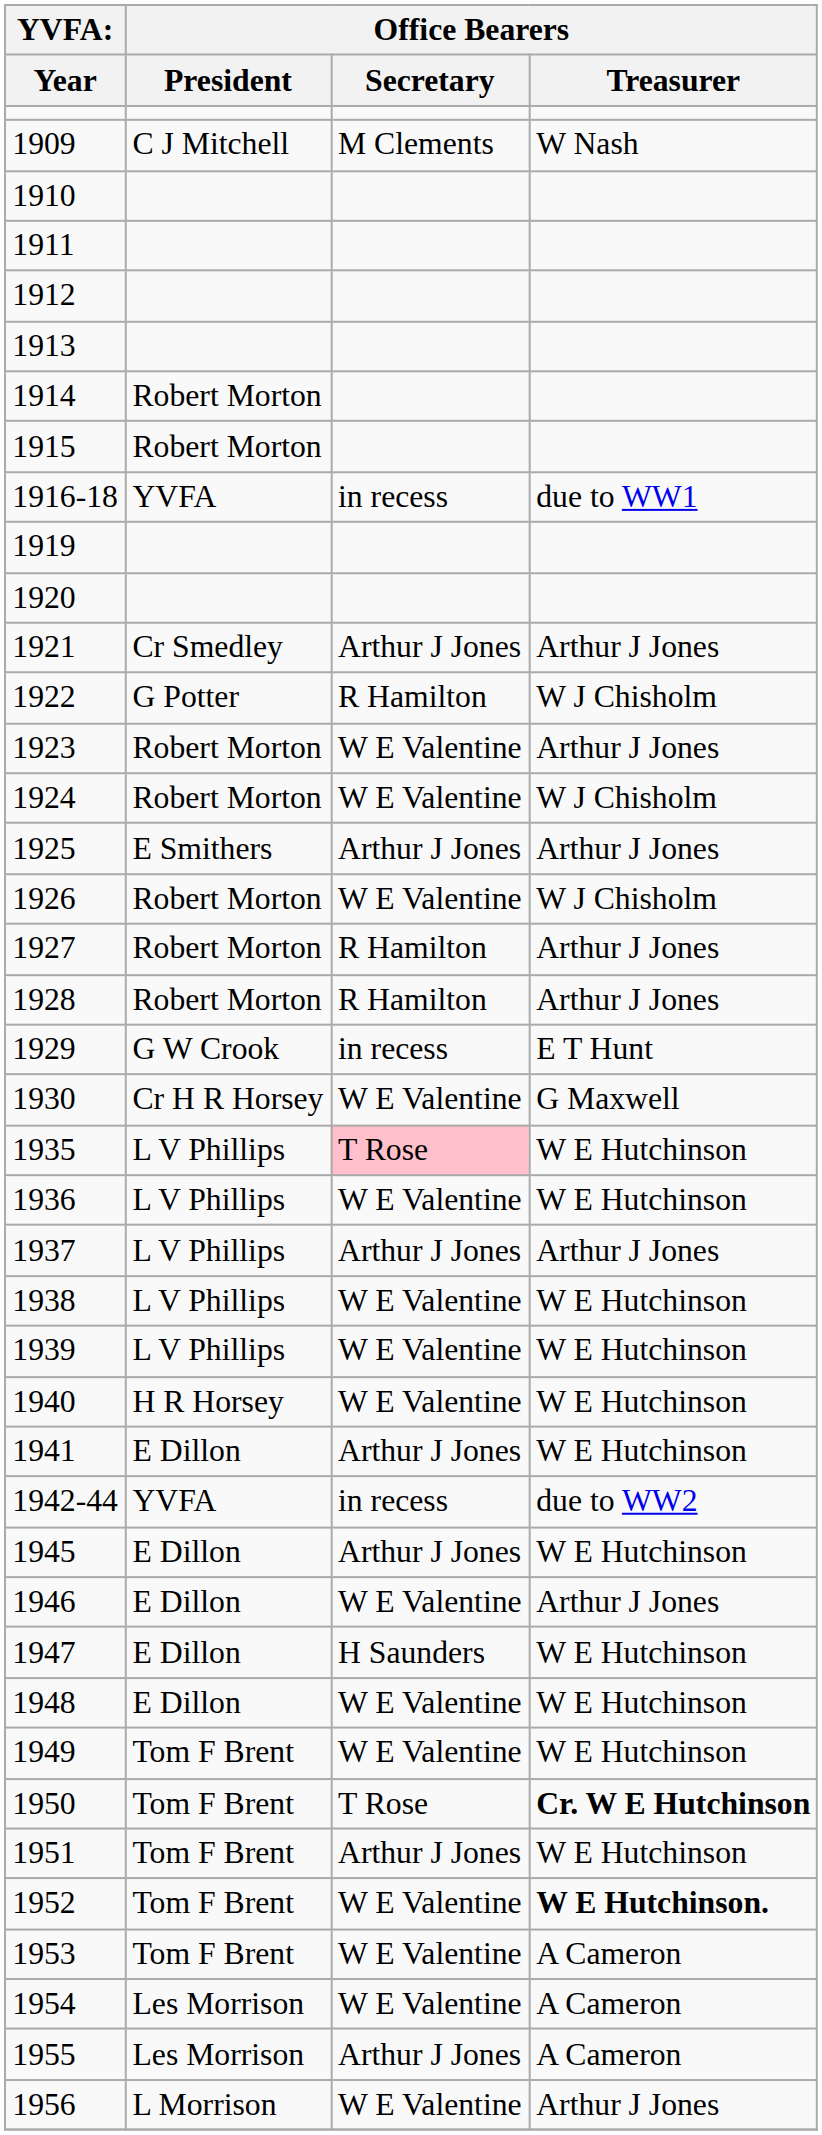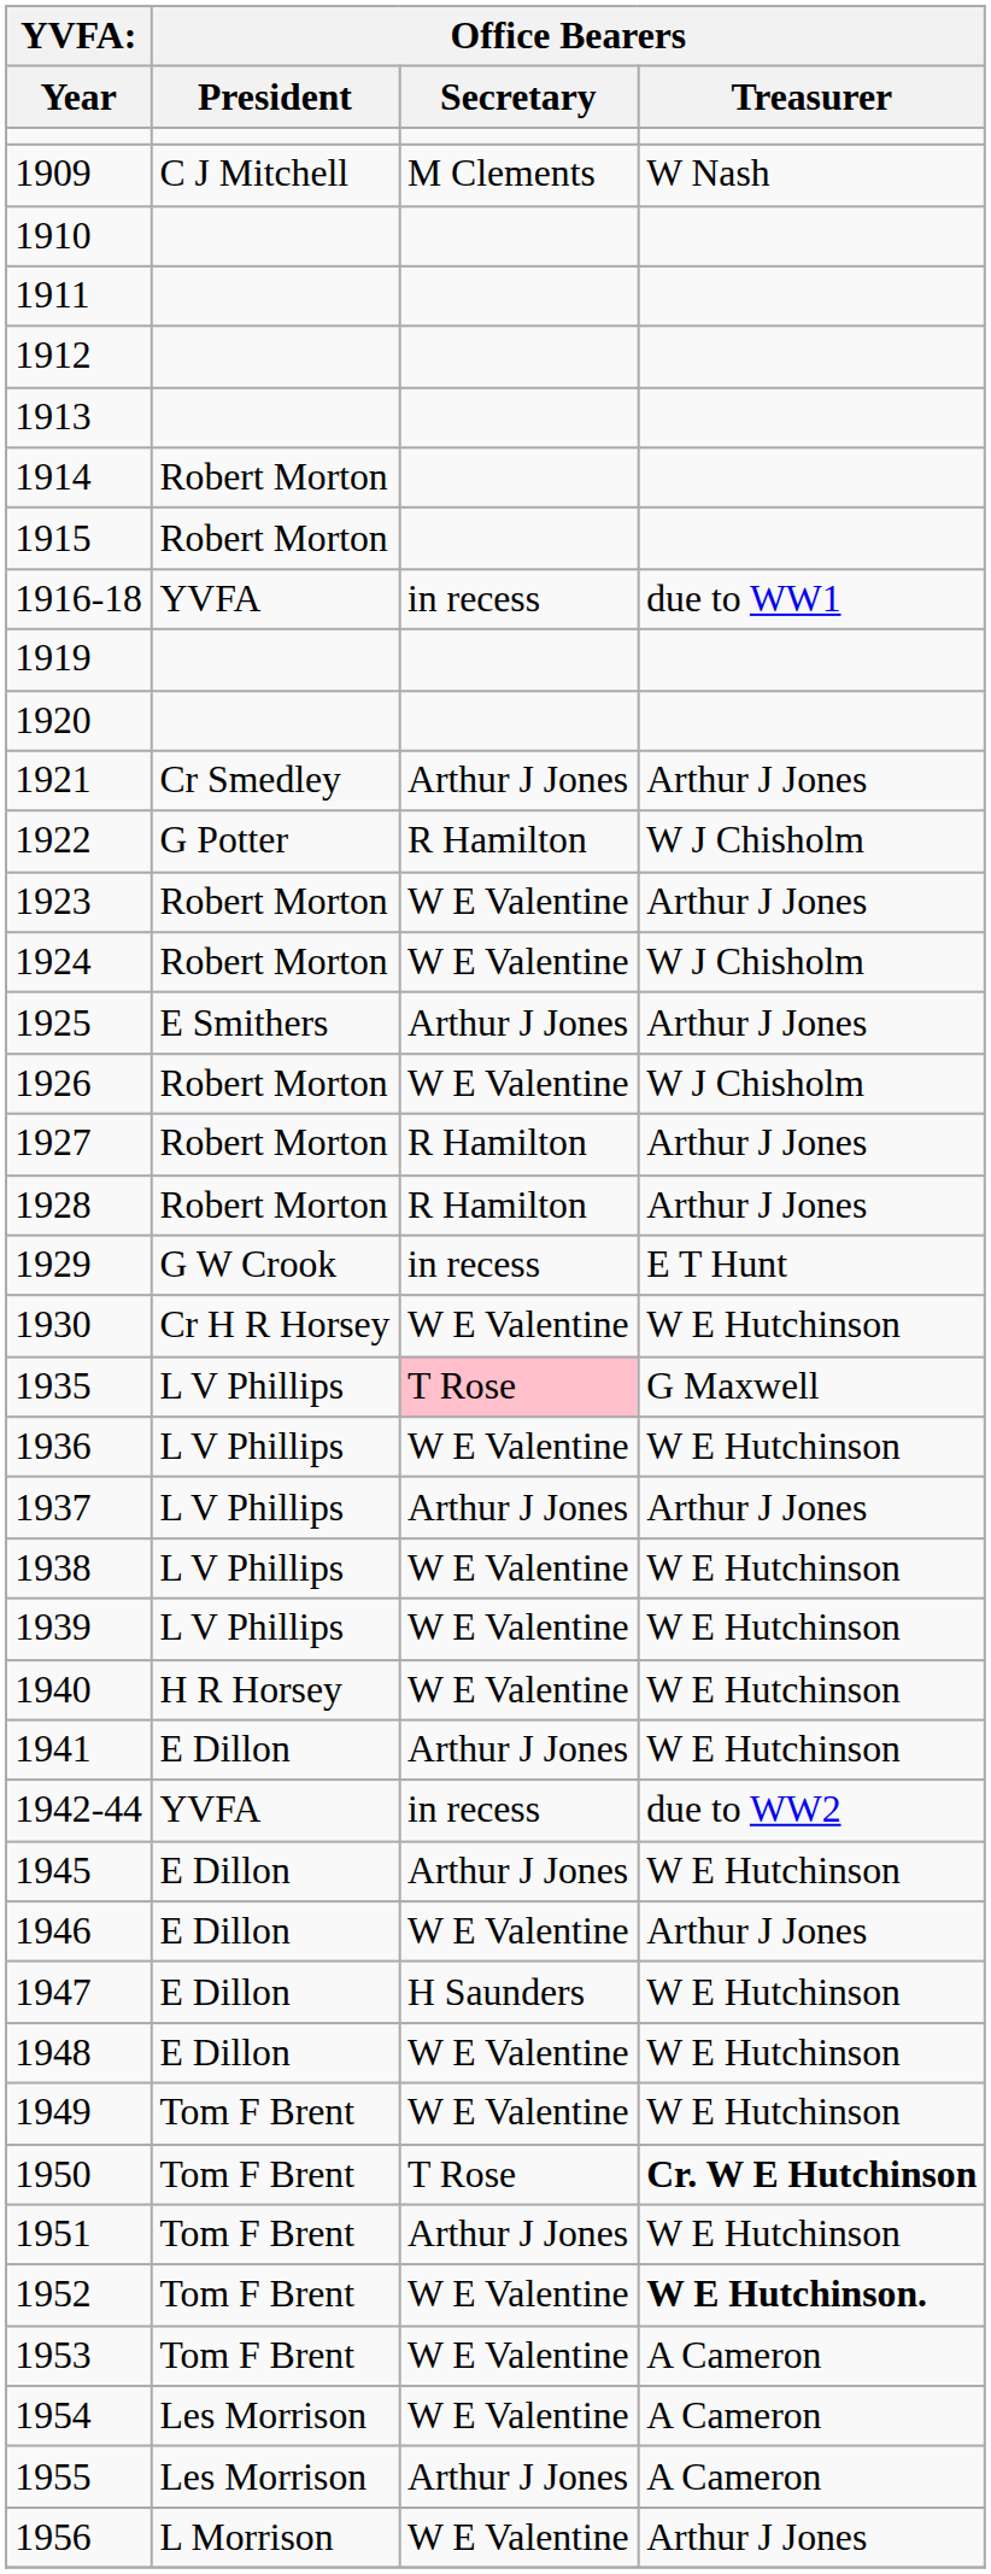 <table class="wikitable collapsible collapsed">
 <tr>
 <th>YVFA:</th>
 <th colspan=9>Office Bearers</th>
 </tr>
 <tr>
 <th>Year</th>
 <th>President</th>
 <th>Secretary</th>
 <th>Treasurer</th>
 </tr>
 <tr>
 <td></td>
 <td></td>
 <td></td>
 <td></td>
 </tr>
 <tr>
 <td>1909</td>
 <td>C J Mitchell</td>
 <td>M Clements</td>
 <td>W Nash</td>
 </tr>
 <tr>
 <td>1910</td>
 <td></td>
 <td></td>
 <td></td>
 </tr>
 <tr>
 <td>1911</td>
 <td></td>
 <td></td>
 <td></td>
 </tr>
 <tr>
 <td>1912</td>
 <td></td>
 <td></td>
 <td></td>
 </tr>
 <tr>
 <td>1913</td>
 <td></td>
 <td></td>
 <td></td>
 </tr>
 <tr>
 <td>1914</td>
 <td>Robert Morton</td>
 <td></td>
 <td></td>
 </tr>
 <tr>
 <td>1915</td>
 <td>Robert Morton</td>
 <td></td>
 <td></td>
 </tr>
 <tr>
 <td>1916-18</td>
 <td>YVFA</td>
 <td>in recess</td>
 <td>due to <a href='#'>WW1</a></td>
 </tr>
 <tr>
 <td>1919</td>
 <td></td>
 <td></td>
 <td></td>
 </tr>
 <tr>
 <td>1920</td>
 <td></td>
 <td></td>
 <td></td>
 </tr>
 <tr>
 <td>1921</td>
 <td>Cr Smedley</td>
 <td>Arthur J Jones</td>
 <td>Arthur J Jones</td>
 </tr>
 <tr>
 <td>1922</td>
 <td>G Potter</td>
 <td>R Hamilton</td>
 <td>W J Chisholm</td>
 </tr>
 <tr>
 <td>1923</td>
 <td>Robert Morton</td>
 <td>W E Valentine</td>
 <td>Arthur J Jones</td>
 </tr>
 <tr>
 <td>1924</td>
 <td>Robert Morton</td>
 <td>W E Valentine</td>
 <td>W J Chisholm</td>
 </tr>
 <tr>
 <td>1925</td>
 <td>E Smithers</td>
 <td>Arthur J Jones</td>
 <td>Arthur J Jones</td>
 </tr>
 <tr>
 <td>1926</td>
 <td>Robert Morton</td>
 <td>W E Valentine</td>
 <td>W J Chisholm</td>
 </tr>
 <tr>
 <td>1927</td>
 <td>Robert Morton</td>
 <td>R Hamilton</td>
 <td>Arthur J Jones</td>
 </tr>
 <tr>
 <td>1928</td>
 <td>Robert Morton</td>
 <td>R Hamilton</td>
 <td>Arthur J Jones</td>
 </tr>
 <tr>
 <td>1929</td>
 <td>G W Crook</td>
 <td>in recess</td>
 <td>E T Hunt</td>
 </tr>
 <tr>
 <td>1930</td>
 <td>Cr H R Horsey</td>
 <td>W E Valentine</td>
-<td>G Maxwell</td>
+<td>W E Hutchinson</td>
 </tr>
 <tr>
 <td>1935</td>
 <td>L V Phillips</td>
 <td style="background: pink;">T Rose</td>
-<td>W E Hutchinson</td>
+<td>G Maxwell</td>
 </tr>
 <tr>
 <td>1936</td>
 <td>L V Phillips</td>
 <td>W E Valentine</td>
 <td>W E Hutchinson</td>
 </tr>
 <tr>
 <td>1937</td>
 <td>L V Phillips</td>
 <td>Arthur J Jones</td>
 <td>Arthur J Jones</td>
 </tr>
 <tr>
 <td>1938</td>
 <td>L V Phillips</td>
 <td>W E Valentine</td>
 <td>W E Hutchinson</td>
 </tr>
 <tr>
 <td>1939</td>
 <td>L V Phillips</td>
 <td>W E Valentine</td>
 <td>W E Hutchinson</td>
 </tr>
 <tr>
 <td>1940</td>
 <td>H R Horsey</td>
 <td>W E Valentine</td>
 <td>W E Hutchinson</td>
 </tr>
 <tr>
 <td>1941</td>
 <td>E Dillon</td>
 <td>Arthur J Jones</td>
 <td>W E Hutchinson</td>
 </tr>
 <tr>
 <td>1942-44</td>
 <td>YVFA</td>
 <td>in recess</td>
 <td>due to <a href='#'>WW2</a></td>
 </tr>
 <tr>
 <td>1945</td>
 <td>E Dillon</td>
 <td>Arthur J Jones</td>
 <td>W E Hutchinson</td>
 </tr>
 <tr>
 <td>1946</td>
 <td>E Dillon</td>
 <td>W E Valentine</td>
 <td>Arthur J Jones</td>
 </tr>
 <tr>
 <td>1947</td>
 <td>E Dillon</td>
 <td>H Saunders</td>
 <td>W E Hutchinson</td>
 </tr>
 <tr>
 <td>1948</td>
 <td>E Dillon</td>
 <td>W E Valentine</td>
 <td>W E Hutchinson</td>
 </tr>
 <tr>
 <td>1949</td>
 <td>Tom F Brent</td>
 <td>W E Valentine</td>
 <td>W E Hutchinson</td>
 </tr>
 <tr>
 <td>1950</td>
 <td>Tom F Brent</td>
 <td>T Rose</td>
 <td><strong>Cr. W E Hutchinson</strong></td>
 </tr>
 <tr>
 <td>1951</td>
 <td>Tom F Brent</td>
 <td>Arthur J Jones</td>
 <td>W E Hutchinson</td>
 </tr>
 <tr>
 <td>1952</td>
 <td>Tom F Brent</td>
 <td>W E Valentine</td>
 <td><strong>W E Hutchinson.</strong></td>
 </tr>
 <tr>
 <td>1953</td>
 <td>Tom F Brent</td>
 <td>W E Valentine</td>
 <td>A Cameron</td>
 </tr>
 <tr>
 <td>1954</td>
 <td>Les Morrison</td>
 <td>W E Valentine</td>
 <td>A Cameron</td>
 </tr>
 <tr>
 <td>1955</td>
 <td>Les Morrison</td>
 <td>Arthur J Jones</td>
 <td>A Cameron</td>
 </tr>
 <tr>
 <td>1956</td>
 <td>L Morrison</td>
 <td>W E Valentine</td>
 <td>Arthur J Jones</td>
 </tr>
 <tr>
 </tr>
 </table>
